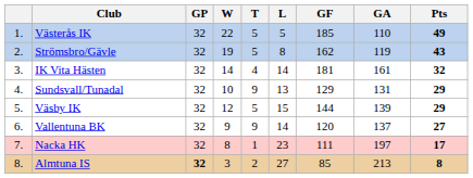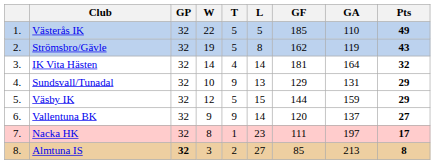 <table class="wikitable">
 <tr>
 <th width="30"></th>
 <th width="200">Club</th>
 <th width="30">GP</th>
 <th width="30">W</th>
 <th width="30">T</th>
 <th width="30">L</th>
 <th width="70">GF</th>
 <th width="70">GA</th>
 <th width="70">Pts</th>
 </tr>
 <tr bgcolor="#BCD2EE" align="center">
 <td>1.</td>
 <td align="left"><a href='#'>Västerås IK</a></td>
 <td>32</td>
 <td>22</td>
 <td>5</td>
 <td>5</td>
 <td>185</td>
 <td>110</td>
 <td><strong>49</strong></td>
 </tr>
 <tr bgcolor="#BCD2EE" align="center">
 <td>2.</td>
 <td align="left"><a href='#'>Strömsbro/Gävle</a></td>
 <td>32</td>
 <td>19</td>
 <td>5</td>
 <td>8</td>
 <td>162</td>
 <td>119</td>
 <td><strong>43</strong></td>
 </tr>
 <tr bgcolor="#FFFFFF" align="center">
 <td>3.</td>
 <td align="left"><a href='#'>IK Vita Hästen</a></td>
 <td>32</td>
 <td>14</td>
 <td>4</td>
 <td>14</td>
 <td>181</td>
-<td>161</td>
+<td>164</td>
 <td><strong>32</strong></td>
 </tr>
 <tr bgcolor="#FFFFFF" align="center">
 <td>4.</td>
 <td align="left"><a href='#'>Sundsvall/Tunadal</a></td>
 <td>32</td>
 <td>10</td>
 <td>9</td>
 <td>13</td>
 <td>129</td>
 <td>131</td>
 <td><strong>29</strong></td>
 </tr>
 <tr bgcolor="#FFFFFF" align="center">
 <td>5.</td>
 <td align="left"><a href='#'>Väsby IK</a></td>
 <td>32</td>
 <td>12</td>
 <td>5</td>
 <td>15</td>
 <td>144</td>
-<td>139</td>
+<td>159</td>
 <td><strong>29</strong></td>
 </tr>
 <tr bgcolor="#FFFFFF" align="center">
 <td>6.</td>
 <td align="left"><a href='#'>Vallentuna BK</a></td>
 <td>32</td>
 <td>9</td>
 <td>9</td>
 <td>14</td>
 <td>120</td>
 <td>137</td>
 <td><strong>27</strong></td>
 </tr>
 <tr bgcolor="#FFCCCC" align="center">
 <td>7.</td>
 <td align="left"><a href='#'>Nacka HK</a></td>
 <td>32</td>
 <td>8</td>
 <td>1</td>
 <td>23</td>
 <td>111</td>
 <td>197</td>
 <td><strong>17</strong></td>
 </tr>
 <tr bgcolor="#EECFA1" align="center">
 <td>8.</td>
 <td align="left"><a href='#'>Almtuna IS</a></td>
 <td><strong>32</strong></td>
 <td>3</td>
 <td>2</td>
 <td>27</td>
 <td>85</td>
 <td>213</td>
 <td><strong>8</strong></td>
 </tr>
 </table>
